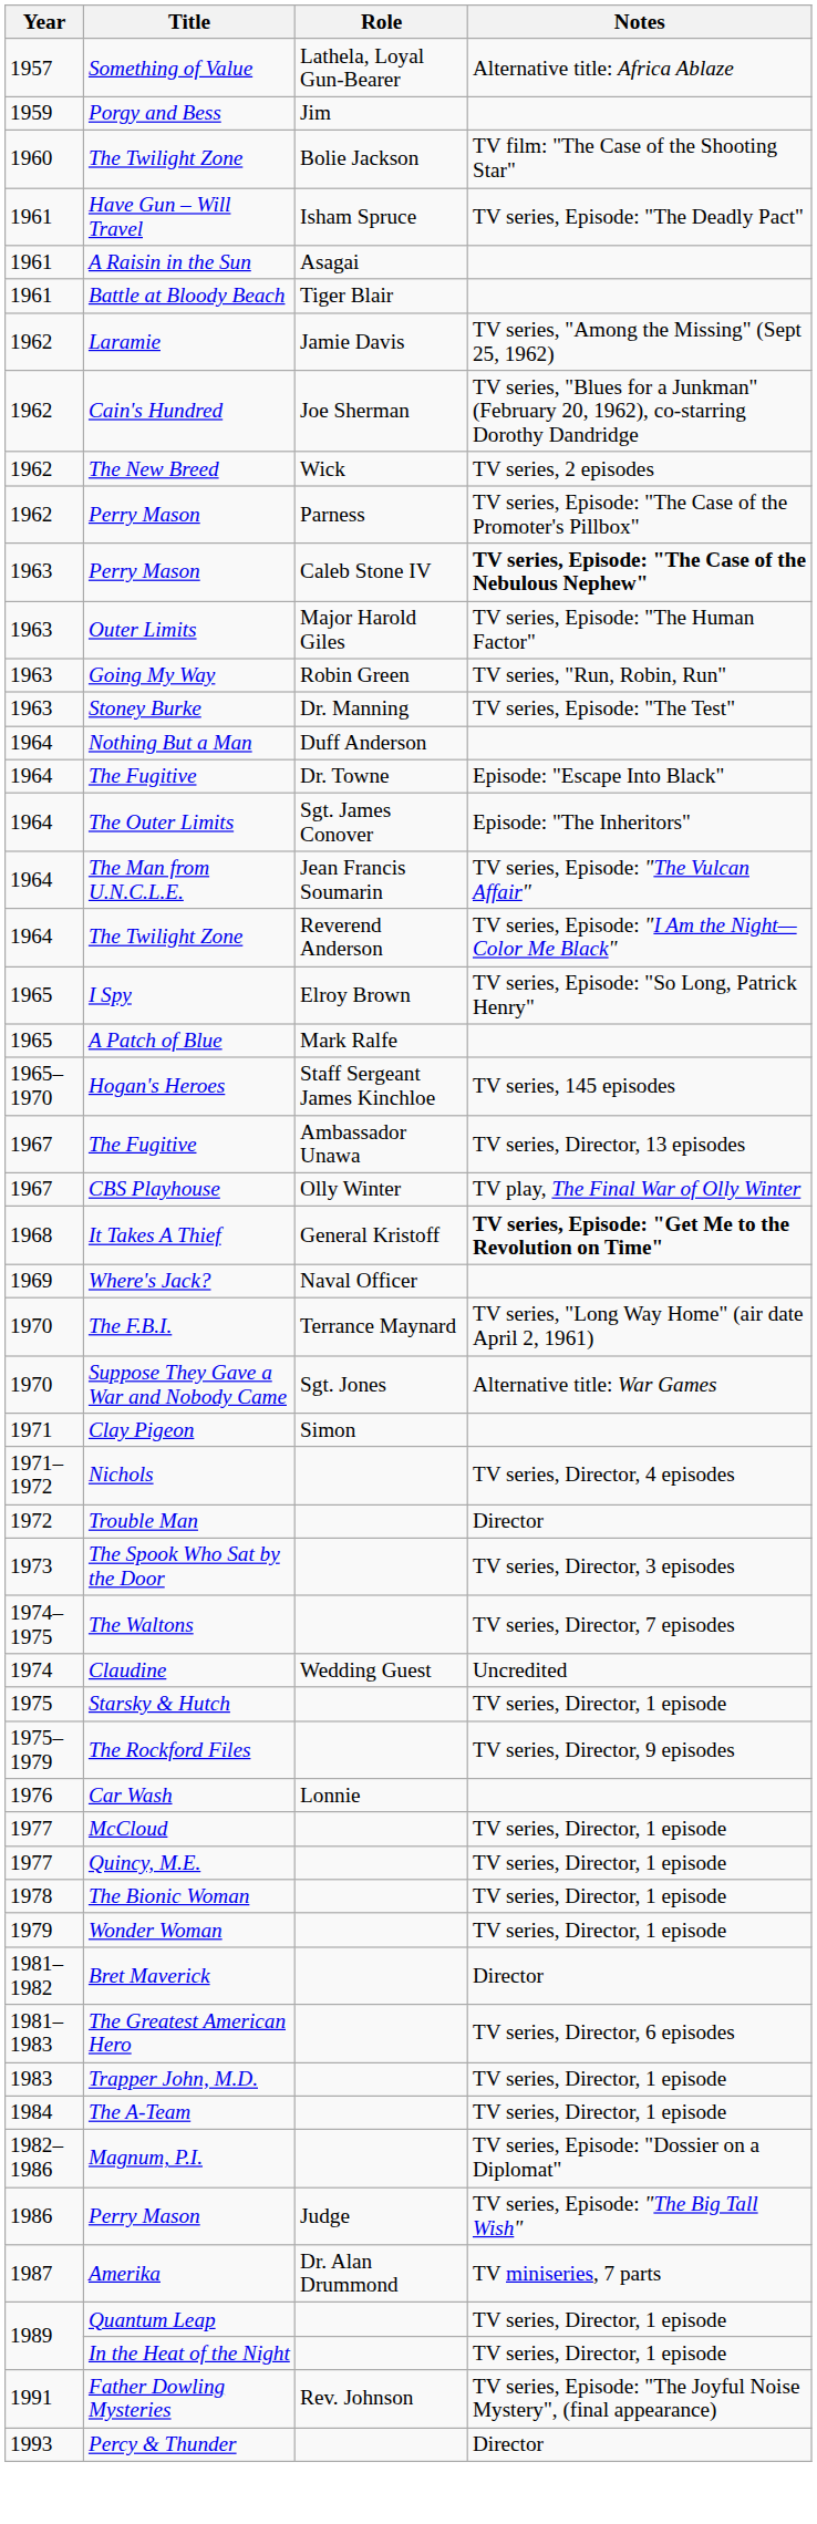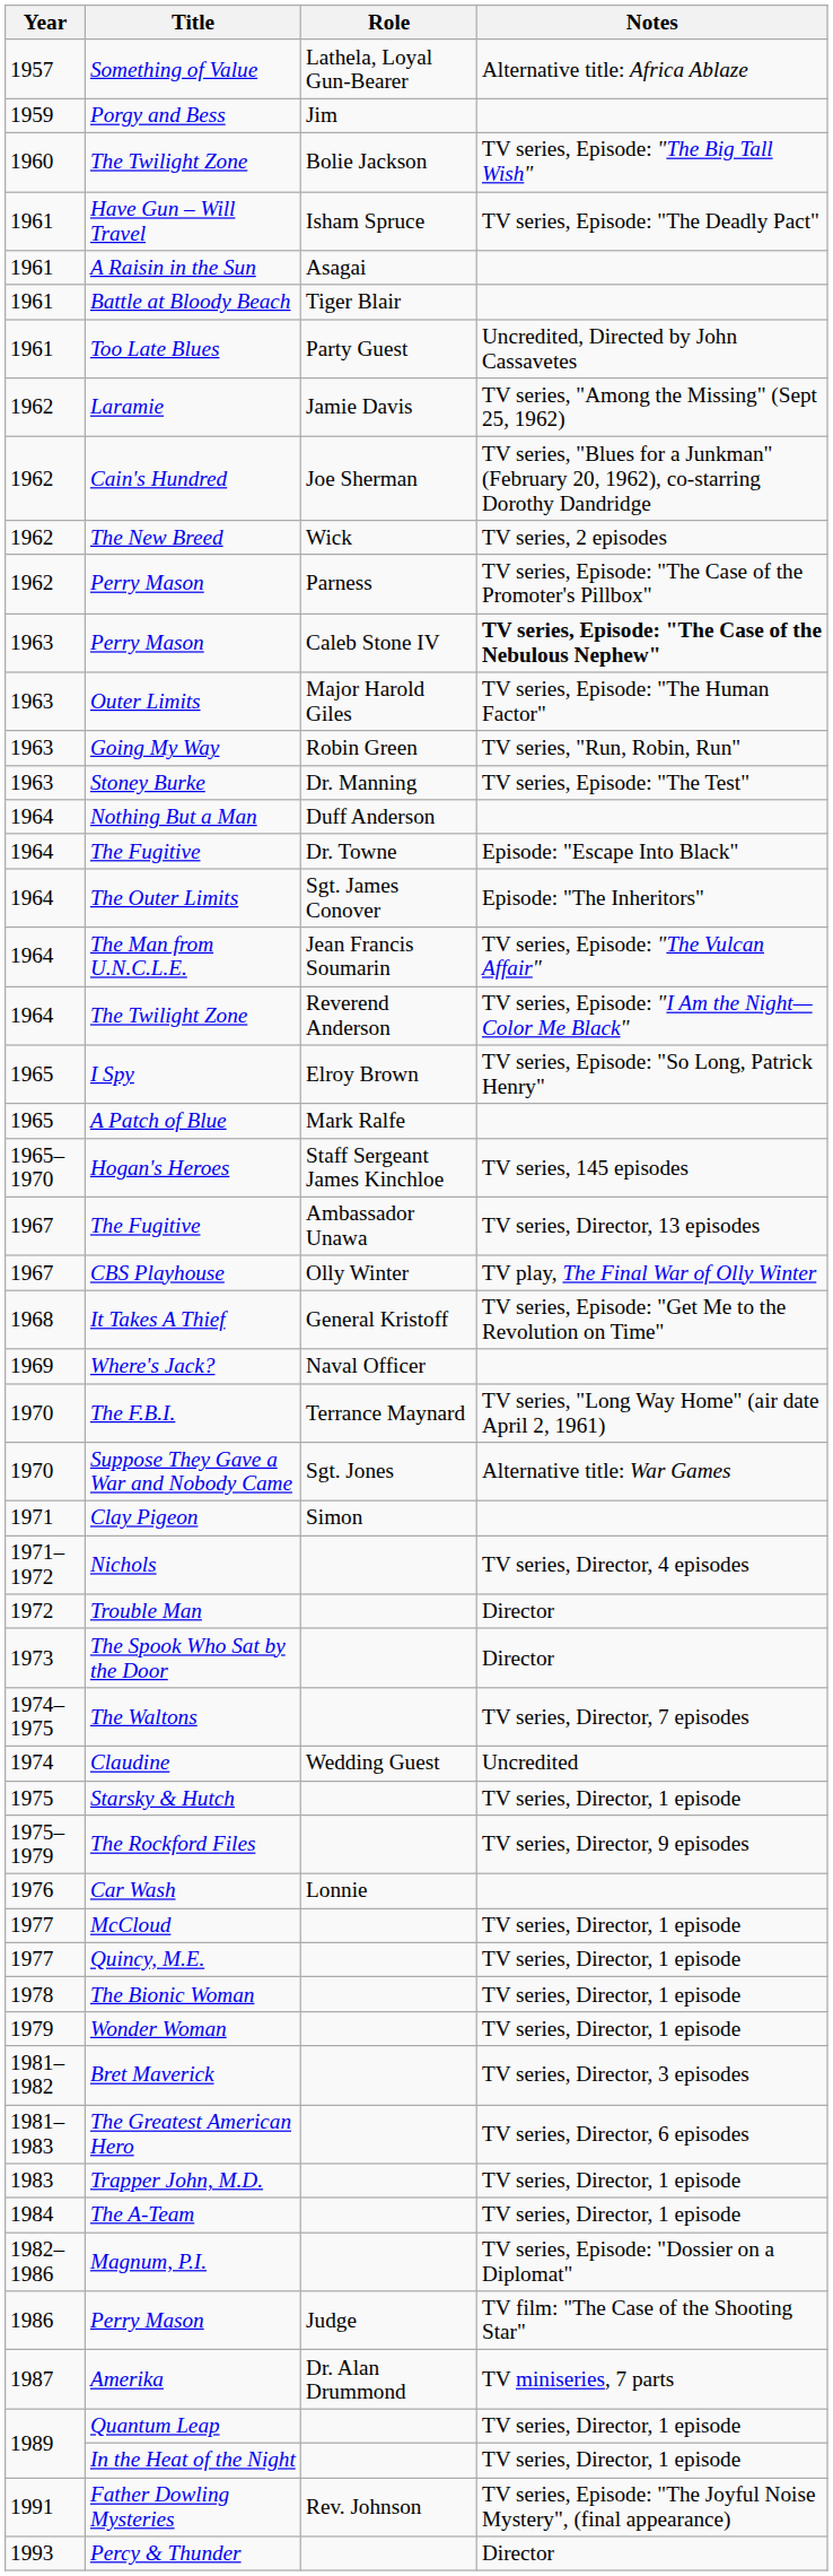 <table class="wikitable sortable">
 <tr>
 <th>Year</th>
 <th>Title</th>
 <th>Role</th>
 <th class="unsortable">Notes</th>
 </tr>
 <tr>
 <td>1957</td>
 <td><em><a href='#'>Something of Value</a></em></td>
 <td>Lathela, Loyal Gun-Bearer</td>
 <td>Alternative title: <em>Africa Ablaze</em></td>
 </tr>
 <tr>
 <td>1959</td>
 <td><em><a href='#'>Porgy and Bess</a></em></td>
 <td>Jim</td>
 <td></td>
 </tr>
 <tr>
 <td>1960</td>
 <td><em><a href='#'>The Twilight Zone</a></em></td>
 <td>Bolie Jackson</td>
-<td>TV film: "The Case of the Shooting Star"</td>
+<td>TV series, Episode: <em>"<a href='#'>The Big Tall Wish</a>"</em></td>
 </tr>
 <tr>
 <td>1961</td>
 <td><em><a href='#'>Have Gun – Will Travel</a></em></td>
 <td>Isham Spruce</td>
 <td>TV series, Episode: "The Deadly Pact"</td>
 </tr>
 <tr>
 <td>1961</td>
 <td><em><a href='#'>A Raisin in the Sun</a></em></td>
 <td>Asagai</td>
 <td></td>
 </tr>
 <tr>
 <td>1961</td>
 <td><em><a href='#'>Battle at Bloody Beach</a></em></td>
 <td>Tiger Blair</td>
 <td></td>
+</tr>
+<tr>
+<td>1961</td>
+<td><em><a href='#'>Too Late Blues</a></em></td>
+<td>Party Guest</td>
+<td>Uncredited, Directed by John Cassavetes</td>
 </tr>
 <tr>
 <td>1962</td>
 <td><em><a href='#'>Laramie</a></em></td>
 <td>Jamie Davis</td>
 <td>TV series, "Among the Missing" (Sept 25, 1962)</td>
 </tr>
 <tr>
 <td>1962</td>
 <td><em><a href='#'>Cain's Hundred</a></em></td>
 <td>Joe Sherman</td>
 <td>TV series, "Blues for a Junkman" (February 20, 1962), co-starring Dorothy Dandridge</td>
 </tr>
 <tr>
 <td>1962</td>
 <td><em><a href='#'>The New Breed</a></em></td>
 <td>Wick</td>
 <td>TV series, 2 episodes</td>
 </tr>
 <tr>
 <td>1962</td>
 <td><em><a href='#'>Perry Mason</a></em></td>
 <td>Parness</td>
 <td>TV series, Episode: "The Case of the Promoter's Pillbox"</td>
 </tr>
 <tr>
 <td>1963</td>
 <td><em><a href='#'>Perry Mason</a></em></td>
 <td>Caleb Stone IV</td>
 <td><strong>TV series, Episode: "The Case of the Nebulous Nephew"</strong></td>
 </tr>
 <tr>
 <td>1963</td>
 <td><em><a href='#'>Outer Limits</a></em></td>
 <td>Major Harold Giles</td>
 <td>TV series, Episode: "The Human Factor"</td>
 </tr>
 <tr>
 <td>1963</td>
 <td><em><a href='#'>Going My Way</a></em></td>
 <td>Robin Green</td>
 <td>TV series, "Run, Robin, Run"</td>
 </tr>
 <tr>
 <td>1963</td>
 <td><em><a href='#'>Stoney Burke</a></em></td>
 <td>Dr. Manning</td>
 <td>TV series, Episode: "The Test"</td>
 </tr>
 <tr>
 <td>1964</td>
 <td><em><a href='#'>Nothing But a Man</a></em></td>
 <td>Duff Anderson</td>
 <td></td>
 </tr>
 <tr>
 <td>1964</td>
 <td><em><a href='#'>The Fugitive</a></em></td>
 <td>Dr. Towne</td>
 <td>Episode: "Escape Into Black"</td>
 </tr>
 <tr>
 <td>1964</td>
 <td><em><a href='#'>The Outer Limits</a></em></td>
 <td>Sgt. James Conover</td>
 <td>Episode: "The Inheritors"</td>
 </tr>
 <tr>
 <td>1964</td>
 <td><em><a href='#'>The Man from U.N.C.L.E.</a></em></td>
 <td>Jean Francis Soumarin</td>
 <td>TV series, Episode: <em>"<a href='#'>The Vulcan Affair</a>"</em></td>
 </tr>
 <tr>
 <td>1964</td>
 <td><em><a href='#'>The Twilight Zone</a></em></td>
 <td>Reverend Anderson</td>
 <td>TV series, Episode: <em>"<a href='#'>I Am the Night—Color Me Black</a>"</em></td>
 </tr>
 <tr>
 <td>1965</td>
 <td><em><a href='#'>I Spy</a></em></td>
 <td>Elroy Brown</td>
 <td>TV series, Episode: "So Long, Patrick Henry"</td>
 </tr>
 <tr>
 <td>1965</td>
 <td><em><a href='#'>A Patch of Blue</a></em></td>
 <td>Mark Ralfe</td>
 <td></td>
 </tr>
 <tr>
 <td>1965–1970</td>
 <td><em><a href='#'>Hogan's Heroes</a></em></td>
 <td>Staff Sergeant James Kinchloe</td>
 <td>TV series, 145 episodes</td>
 </tr>
 <tr>
 <td>1967</td>
 <td><em><a href='#'>The Fugitive</a></em></td>
 <td>Ambassador Unawa</td>
 <td>TV series, Director, 13 episodes</td>
 </tr>
 <tr>
 <td>1967</td>
 <td><em><a href='#'>CBS Playhouse</a></em></td>
 <td>Olly Winter</td>
 <td>TV play, <em><a href='#'>The Final War of Olly Winter</a></em></td>
 </tr>
 <tr>
 <td>1968</td>
 <td><em><a href='#'>It Takes A Thief</a></em></td>
 <td>General Kristoff</td>
-<td><strong>TV series, Episode: "Get Me to the Revolution on Time"</strong></td>
+<td>TV series, Episode: "Get Me to the Revolution on Time"</td>
 </tr>
 <tr>
 <td>1969</td>
 <td><em><a href='#'>Where's Jack?</a></em></td>
 <td>Naval Officer</td>
 <td></td>
 </tr>
 <tr>
 <td>1970</td>
 <td><em><a href='#'>The F.B.I.</a></em></td>
 <td>Terrance Maynard</td>
 <td>TV series, "Long Way Home" (air date April 2, 1961)</td>
 </tr>
 <tr>
 <td>1970</td>
 <td><em><a href='#'>Suppose They Gave a War and Nobody Came</a></em></td>
 <td>Sgt. Jones</td>
 <td>Alternative title: <em>War Games</em></td>
 </tr>
 <tr>
 <td>1971</td>
 <td><em><a href='#'>Clay Pigeon</a></em></td>
 <td>Simon</td>
 <td></td>
 </tr>
 <tr>
 <td>1971–1972</td>
 <td><em><a href='#'>Nichols</a></em></td>
 <td></td>
 <td>TV series, Director, 4 episodes</td>
 </tr>
 <tr>
 <td>1972</td>
 <td><em><a href='#'>Trouble Man</a></em></td>
 <td></td>
 <td>Director</td>
 </tr>
 <tr>
 <td>1973</td>
 <td><em><a href='#'>The Spook Who Sat by the Door</a></em></td>
 <td></td>
-<td>TV series, Director, 3 episodes</td>
+<td>Director</td>
 </tr>
 <tr>
 <td>1974–1975</td>
 <td><em><a href='#'>The Waltons</a></em></td>
 <td></td>
 <td>TV series, Director, 7 episodes</td>
 </tr>
 <tr>
 <td>1974</td>
 <td><em><a href='#'>Claudine</a></em></td>
 <td>Wedding Guest</td>
 <td>Uncredited</td>
 </tr>
 <tr>
 <td>1975</td>
 <td><em><a href='#'>Starsky & Hutch</a></em></td>
 <td></td>
 <td>TV series, Director, 1 episode</td>
 </tr>
 <tr>
 <td>1975–1979</td>
 <td><em><a href='#'>The Rockford Files</a></em></td>
 <td></td>
 <td>TV series, Director, 9 episodes</td>
 </tr>
 <tr>
 <td>1976</td>
 <td><em><a href='#'>Car Wash</a></em></td>
 <td>Lonnie</td>
 <td></td>
 </tr>
 <tr>
 <td>1977</td>
 <td><em><a href='#'>McCloud</a></em></td>
 <td></td>
 <td>TV series, Director, 1 episode</td>
 </tr>
 <tr>
 <td>1977</td>
 <td><em><a href='#'>Quincy, M.E.</a></em></td>
 <td></td>
 <td>TV series, Director, 1 episode</td>
 </tr>
 <tr>
 <td>1978</td>
 <td><em><a href='#'>The Bionic Woman</a></em></td>
 <td></td>
 <td>TV series, Director, 1 episode</td>
 </tr>
 <tr>
 <td>1979</td>
 <td><em><a href='#'>Wonder Woman</a></em></td>
 <td></td>
 <td>TV series, Director, 1 episode</td>
 </tr>
 <tr>
 <td>1981–1982</td>
 <td><em><a href='#'>Bret Maverick</a></em></td>
 <td></td>
-<td>Director</td>
+<td>TV series, Director, 3 episodes</td>
 </tr>
 <tr>
 <td>1981–1983</td>
 <td><em><a href='#'>The Greatest American Hero</a></em></td>
 <td></td>
 <td>TV series, Director, 6 episodes</td>
 </tr>
 <tr>
 <td>1983</td>
 <td><em><a href='#'>Trapper John, M.D.</a></em></td>
 <td></td>
 <td>TV series, Director, 1 episode</td>
 </tr>
 <tr>
 <td>1984</td>
 <td><em><a href='#'>The A-Team</a></em></td>
 <td></td>
 <td>TV series, Director, 1 episode</td>
 </tr>
 <tr>
 <td>1982–1986</td>
 <td><em><a href='#'>Magnum, P.I.</a></em></td>
 <td></td>
 <td>TV series, Episode: "Dossier on a Diplomat"</td>
 </tr>
 <tr>
 <td>1986</td>
 <td><em><a href='#'>Perry Mason</a></em></td>
 <td>Judge</td>
-<td>TV series, Episode: <em>"<a href='#'>The Big Tall Wish</a>"</em></td>
+<td>TV film: "The Case of the Shooting Star"</td>
 </tr>
 <tr>
 <td>1987</td>
 <td><em><a href='#'>Amerika</a></em></td>
 <td>Dr. Alan Drummond</td>
 <td>TV <a href='#'>miniseries</a>, 7 parts</td>
 </tr>
 <tr>
 <td rowspan=2>1989</td>
 <td><em><a href='#'>Quantum Leap</a></em></td>
 <td></td>
 <td>TV series, Director, 1 episode</td>
 </tr>
 <tr>
 <td><em><a href='#'>In the Heat of the Night</a></em></td>
 <td></td>
 <td>TV series, Director, 1 episode</td>
 </tr>
 <tr>
 <td>1991</td>
 <td><em><a href='#'>Father Dowling Mysteries</a></em></td>
 <td>Rev. Johnson</td>
 <td>TV series, Episode: "The Joyful Noise Mystery", (final appearance)</td>
 </tr>
 <tr>
 <td>1993</td>
 <td><em><a href='#'>Percy & Thunder</a></em></td>
 <td></td>
 <td>Director</td>
 </tr>
 </table>
